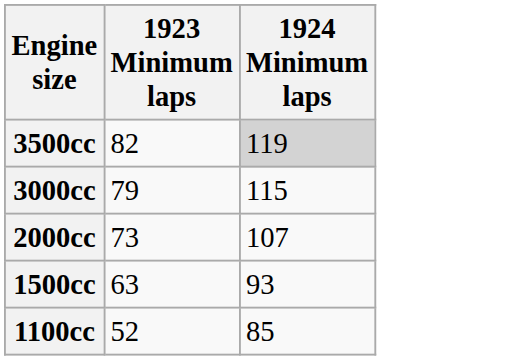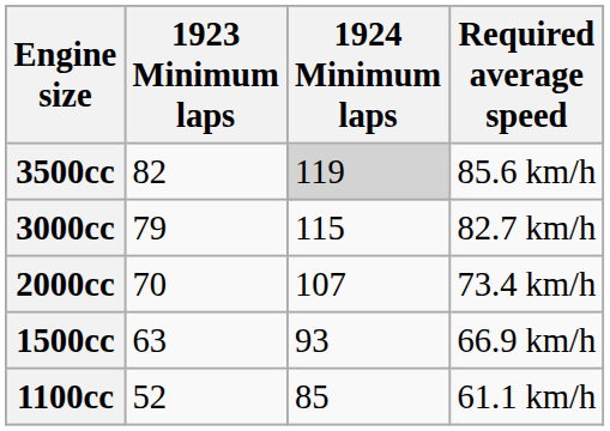 <table class="wikitable" style="font-size: 95%">
 <tr>
 <th>Engine<br> size</th>
 <th>1923<br>Minimum<br> laps</th>
 <th>1924<br>Minimum<br> laps</th>
+<th>Required<br>average<br> speed</th>
 </tr>
 <tr>
 <th>3500cc</th>
 <td>82</td>
 <td style="background: lightgrey;">119</td>
+<td>85.6 km/h</td>
 </tr>
 <tr>
 <th>3000cc</th>
 <td>79</td>
 <td>115</td>
+<td>82.7 km/h</td>
 </tr>
 <tr>
 <th>2000cc</th>
-<td>73</td>
+<td>70</td>
 <td>107</td>
+<td>73.4 km/h</td>
 </tr>
 <tr>
 <th>1500cc</th>
 <td>63</td>
 <td>93</td>
+<td>66.9 km/h</td>
 </tr>
 <tr>
 <th>1100cc</th>
 <td>52</td>
 <td>85</td>
+<td>61.1 km/h</td>
 </tr>
 </table>
